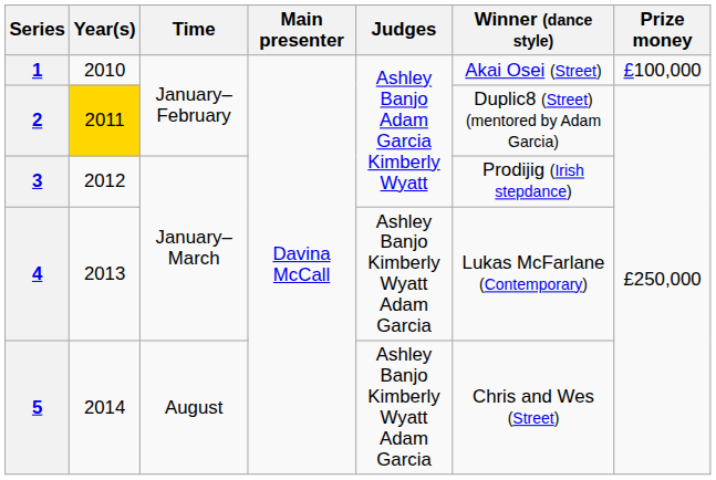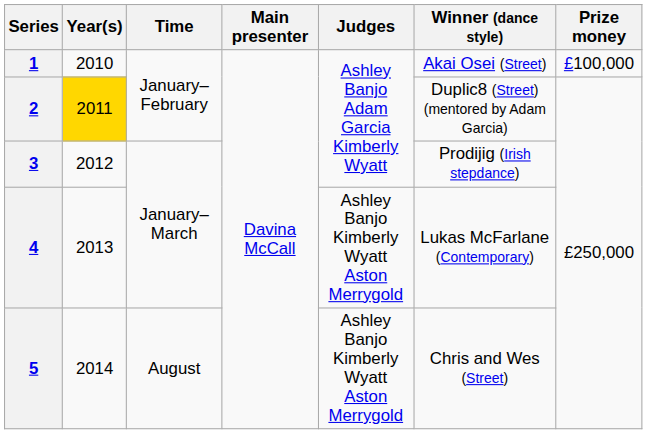 <table class="wikitable" style="text-align: center">
 <tr>
 <th>Series</th>
 <th>Year(s)</th>
 <th>Time</th>
 <th>Main presenter</th>
 <th>Judges</th>
 <th>Winner <small>(dance style)</small></th>
 <th>Prize money</th>
 </tr>
 <tr>
 <th><strong><a href='#'>1</a></strong></th>
 <td>2010</td>
 <td rowspan="2">January–February</td>
 <td rowspan=5><a href='#'>Davina McCall</a></td>
 <td rowspan="3"><a href='#'>Ashley Banjo</a><br><a href='#'>Adam Garcia</a><br><a href='#'>Kimberly Wyatt</a></td>
 <td><a href='#'>Akai Osei</a> <small>(<a href='#'>Street</a>)</small></td>
 <td><a href='#'>£</a>100,000</td>
 </tr>
 <tr>
 <th><strong><a href='#'>2</a></strong></th>
 <td style="background: gold;">2011</td>
 <td>Duplic8 <small> (<a href='#'>Street</a>)<br>(mentored by Adam Garcia)</small></td>
 <td rowspan="4">£250,000</td>
 </tr>
 <tr>
 <th><strong><a href='#'>3</a></strong></th>
 <td>2012</td>
 <td rowspan="2">January–March</td>
 <td>Prodijig <small>(<a href='#'>Irish stepdance</a>)</small></td>
 </tr>
 <tr>
 <th><strong><a href='#'>4</a></strong></th>
 <td>2013</td>
-<td>Ashley Banjo<br>Kimberly Wyatt<br>Adam Garcia</td>
+<td>Ashley Banjo<br>Kimberly Wyatt<br><a href='#'>Aston Merrygold</a></td>
 <td>Lukas McFarlane <small>(<a href='#'>Contemporary</a>)</small></td>
 </tr>
 <tr>
 <th><strong><a href='#'>5</a></strong></th>
 <td>2014</td>
 <td>August</td>
-<td>Ashley Banjo<br>Kimberly Wyatt<br>Adam Garcia</td>
+<td>Ashley Banjo<br>Kimberly Wyatt<br><a href='#'>Aston Merrygold</a></td>
 <td>Chris and Wes <small>(<a href='#'>Street</a>)</small></td>
 </tr>
 </table>
